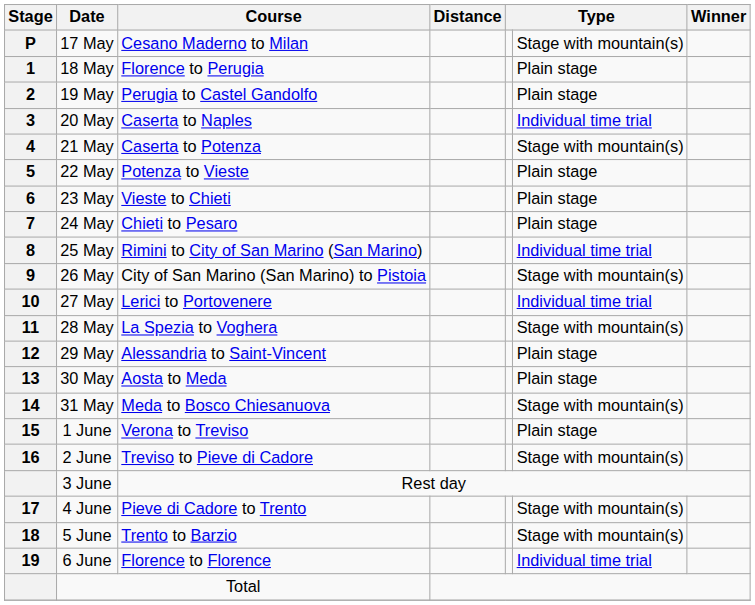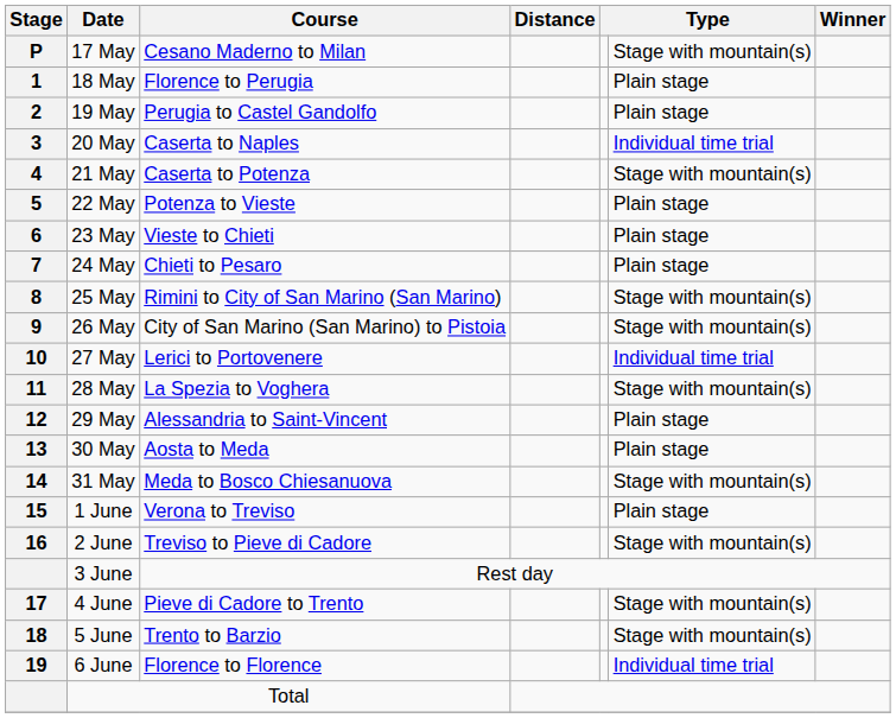 <table class="wikitable">
 <tr style="background:#efefef;">
 <th>Stage</th>
 <th>Date</th>
 <th>Course</th>
 <th>Distance</th>
 <th colspan="2">Type</th>
 <th>Winner</th>
 </tr>
 <tr>
 <th style="text-align:center">P</th>
 <td style="text-align:center;">17 May</td>
 <td><a href='#'>Cesano Maderno</a> to <a href='#'>Milan</a></td>
 <td style="text-align:center;"></td>
 <td style="text-align:center;"></td>
 <td>Stage with mountain(s)</td>
 <td></td>
 </tr>
 <tr>
 <th style="text-align:center">1</th>
 <td style="text-align:center;">18 May</td>
 <td><a href='#'>Florence</a> to <a href='#'>Perugia</a></td>
 <td style="text-align:center;"></td>
 <td style="text-align:center;"></td>
 <td>Plain stage</td>
 <td></td>
 </tr>
 <tr>
 <th style="text-align:center">2</th>
 <td style="text-align:center;">19 May</td>
 <td><a href='#'>Perugia</a> to <a href='#'>Castel Gandolfo</a></td>
 <td style="text-align:center;"></td>
 <td style="text-align:center;"></td>
 <td>Plain stage</td>
 <td></td>
 </tr>
 <tr>
 <th style="text-align:center">3</th>
 <td style="text-align:center;">20 May</td>
 <td><a href='#'>Caserta</a> to <a href='#'>Naples</a></td>
 <td style="text-align:center;"></td>
 <td style="text-align:center;"></td>
 <td><a href='#'>Individual time trial</a></td>
 <td></td>
 </tr>
 <tr>
 <th style="text-align:center">4</th>
 <td style="text-align:center;">21 May</td>
 <td><a href='#'>Caserta</a> to <a href='#'>Potenza</a></td>
 <td style="text-align:center;"></td>
 <td style="text-align:center;"></td>
 <td>Stage with mountain(s)</td>
 <td></td>
 </tr>
 <tr>
 <th style="text-align:center">5</th>
 <td style="text-align:center;">22 May</td>
 <td><a href='#'>Potenza</a> to <a href='#'>Vieste</a></td>
 <td style="text-align:center;"></td>
 <td style="text-align:center;"></td>
 <td>Plain stage</td>
 <td></td>
 </tr>
 <tr>
 <th style="text-align:center">6</th>
 <td style="text-align:center;">23 May</td>
 <td><a href='#'>Vieste</a> to <a href='#'>Chieti</a></td>
 <td style="text-align:center;"></td>
 <td style="text-align:center;"></td>
 <td>Plain stage</td>
 <td></td>
 </tr>
 <tr>
 <th style="text-align:center">7</th>
 <td style="text-align:center;">24 May</td>
 <td><a href='#'>Chieti</a> to <a href='#'>Pesaro</a></td>
 <td style="text-align:center;"></td>
 <td style="text-align:center;"></td>
 <td>Plain stage</td>
 <td></td>
 </tr>
 <tr>
 <th style="text-align:center">8</th>
 <td style="text-align:center;">25 May</td>
 <td><a href='#'>Rimini</a> to <a href='#'>City of San Marino</a> (<a href='#'>San Marino</a>)</td>
 <td style="text-align:center;"></td>
 <td style="text-align:center;"></td>
-<td><a href='#'>Individual time trial</a></td>
+<td>Stage with mountain(s)</td>
 <td></td>
 </tr>
 <tr>
 <th style="text-align:center">9</th>
 <td style="text-align:center;">26 May</td>
 <td>City of San Marino (San Marino) to <a href='#'>Pistoia</a></td>
 <td style="text-align:center;"></td>
 <td style="text-align:center;"></td>
 <td>Stage with mountain(s)</td>
 <td></td>
 </tr>
 <tr>
 <th style="text-align:center">10</th>
 <td style="text-align:center;">27 May</td>
 <td><a href='#'>Lerici</a> to <a href='#'>Portovenere</a></td>
 <td style="text-align:center;"></td>
 <td style="text-align:center;"></td>
 <td><a href='#'>Individual time trial</a></td>
 <td></td>
 </tr>
 <tr>
 <th style="text-align:center">11</th>
 <td style="text-align:center;">28 May</td>
 <td><a href='#'>La Spezia</a> to <a href='#'>Voghera</a></td>
 <td style="text-align:center;"></td>
 <td style="text-align:center;"></td>
 <td>Stage with mountain(s)</td>
 <td></td>
 </tr>
 <tr>
 <th style="text-align:center">12</th>
 <td style="text-align:center;">29 May</td>
 <td><a href='#'>Alessandria</a> to <a href='#'>Saint-Vincent</a></td>
 <td style="text-align:center;"></td>
 <td style="text-align:center;"></td>
 <td>Plain stage</td>
 <td></td>
 </tr>
 <tr>
 <th style="text-align:center">13</th>
 <td style="text-align:center;">30 May</td>
 <td><a href='#'>Aosta</a> to <a href='#'>Meda</a></td>
 <td style="text-align:center;"></td>
 <td style="text-align:center;"></td>
 <td>Plain stage</td>
 <td></td>
 </tr>
 <tr>
 <th style="text-align:center">14</th>
 <td style="text-align:center;">31 May</td>
 <td><a href='#'>Meda</a> to <a href='#'>Bosco Chiesanuova</a></td>
 <td style="text-align:center;"></td>
 <td style="text-align:center;"></td>
 <td>Stage with mountain(s)</td>
 <td></td>
 </tr>
 <tr>
 <th style="text-align:center">15</th>
 <td style="text-align:center;">1 June</td>
 <td><a href='#'>Verona</a> to <a href='#'>Treviso</a></td>
 <td style="text-align:center;"></td>
 <td style="text-align:center;"></td>
 <td>Plain stage</td>
 <td></td>
 </tr>
 <tr>
 <th style="text-align:center">16</th>
 <td style="text-align:center;">2 June</td>
 <td><a href='#'>Treviso</a> to <a href='#'>Pieve di Cadore</a></td>
 <td style="text-align:center;"></td>
 <td style="text-align:center;"></td>
 <td>Stage with mountain(s)</td>
 <td></td>
 </tr>
 <tr>
 <th></th>
 <td align="center">3 June</td>
 <td colspan="6" align=center>Rest day</td>
 </tr>
 <tr>
 <th style="text-align:center">17</th>
 <td style="text-align:center;">4 June</td>
 <td><a href='#'>Pieve di Cadore</a> to <a href='#'>Trento</a></td>
 <td style="text-align:center;"></td>
 <td style="text-align:center;"></td>
 <td>Stage with mountain(s)</td>
 <td></td>
 </tr>
 <tr>
 <th style="text-align:center">18</th>
 <td style="text-align:center;">5 June</td>
 <td><a href='#'>Trento</a> to <a href='#'>Barzio</a></td>
 <td style="text-align:center;"></td>
 <td style="text-align:center;"></td>
 <td>Stage with mountain(s)</td>
 <td></td>
 </tr>
 <tr>
 <th style="text-align:center">19</th>
 <td style="text-align:center;">6 June</td>
 <td><a href='#'>Florence</a> to <a href='#'>Florence</a></td>
 <td style="text-align:center;"></td>
 <td style="text-align:center;"></td>
 <td><a href='#'>Individual time trial</a></td>
 <td></td>
 </tr>
 <tr>
 <th></th>
 <td colspan="2" align=center>Total</td>
 <td colspan="5" align="center"></td>
 </tr>
 <tr>
 </tr>
 </table>
